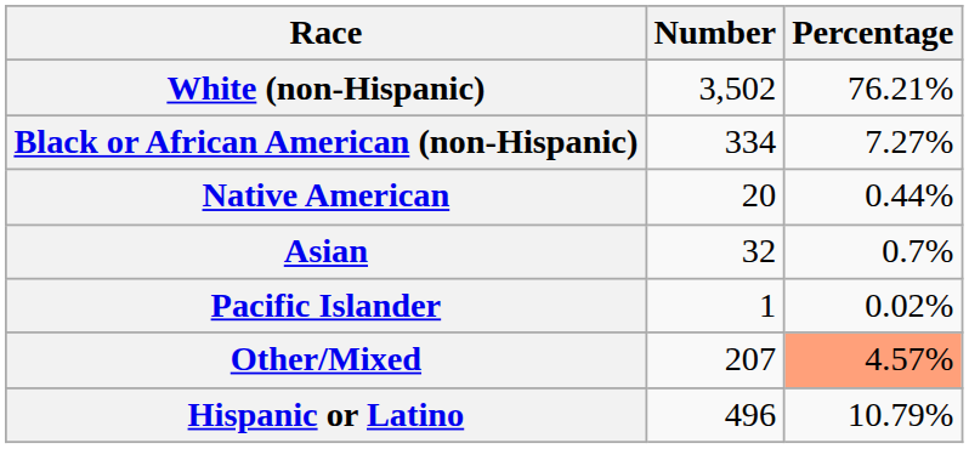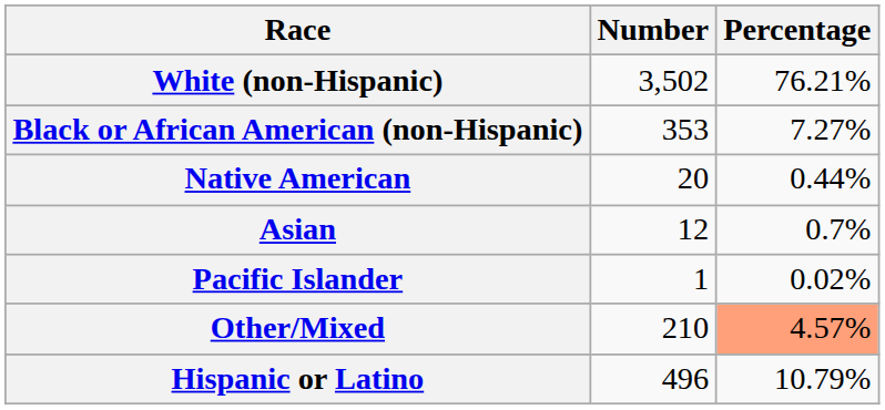 <table class="wikitable" style="text-align:right">
 <tr>
 <th scope="col">Race</th>
 <th scope="col">Number</th>
 <th scope="col">Percentage</th>
 </tr>
 <tr>
 <th scope="row"><a href='#'>White</a> (non-Hispanic)</th>
 <td>3,502</td>
 <td>76.21%</td>
 </tr>
 <tr>
 <th scope="row"><a href='#'>Black or African American</a> (non-Hispanic)</th>
-<td>334</td>
+<td>353</td>
 <td>7.27%</td>
 </tr>
 <tr>
 <th scope="row"><a href='#'>Native American</a></th>
 <td>20</td>
 <td>0.44%</td>
 </tr>
 <tr>
 <th scope="row"><a href='#'>Asian</a></th>
-<td>32</td>
+<td>12</td>
 <td>0.7%</td>
 </tr>
 <tr>
 <th scope="row"><a href='#'>Pacific Islander</a></th>
 <td>1</td>
 <td>0.02%</td>
 </tr>
 <tr>
 <th scope="row"><a href='#'>Other/Mixed</a></th>
-<td>207</td>
+<td>210</td>
 <td style="background: lightsalmon;">4.57%</td>
 </tr>
 <tr>
 <th scope="row"><a href='#'>Hispanic</a> or <a href='#'>Latino</a></th>
 <td>496</td>
 <td>10.79%</td>
 </tr>
 </table>
